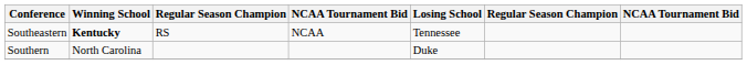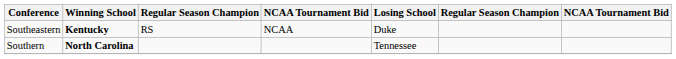 <table class="wikitable">
 <tr>
 <th>Conference</th>
 <th>Winning School</th>
 <th>Regular Season Champion</th>
 <th>NCAA Tournament Bid</th>
 <th>Losing School</th>
 <th>Regular Season Champion</th>
 <th>NCAA Tournament Bid</th>
 </tr>
 <tr>
 <td>Southeastern</td>
 <td><strong>Kentucky</strong></td>
 <td>RS</td>
 <td>NCAA</td>
-<td>Tennessee</td>
+<td>Duke</td>
 <td></td>
 <td></td>
 </tr>
 <tr>
 <td>Southern</td>
-<td>North Carolina</td>
+<td><strong>North Carolina</strong></td>
 <td></td>
 <td></td>
-<td>Duke</td>
+<td>Tennessee</td>
 <td></td>
 <td></td>
 </tr>
 <tr>
 </tr>
 </table>
